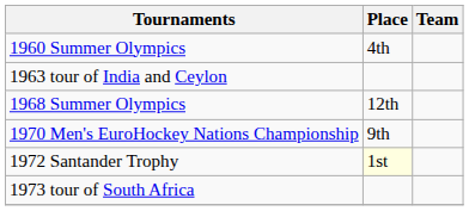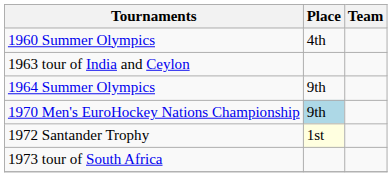 <table class="wikitable collapsible">
 <tr>
 <th>Tournaments</th>
 <th>Place</th>
 <th>Team</th>
 </tr>
 <tr>
 <td><a href='#'>1960 Summer Olympics</a></td>
 <td>4th</td>
 <td></td>
 </tr>
 <tr>
 <td>1963 tour of <a href='#'>India</a> and <a href='#'>Ceylon</a></td>
 <td></td>
 <td></td>
 </tr>
 <tr>
-<td><a href='#'>1968 Summer Olympics</a></td>
-<td>12th</td>
+<td><a href='#'>1964 Summer Olympics</a></td>
+<td>9th</td>
 <td></td>
 </tr>
 <tr>
 <td><a href='#'>1970 Men's EuroHockey Nations Championship</a></td>
-<td>9th</td>
+<td style="background: lightblue;">9th</td>
 <td></td>
 </tr>
 <tr>
 <td>1972 Santander Trophy</td>
 <td style="background: lightyellow;">1st</td>
 <td></td>
 </tr>
 <tr>
 <td>1973 tour of <a href='#'>South Africa</a></td>
 <td></td>
 <td></td>
 </tr>
 <tr>
 </tr>
 </table>
